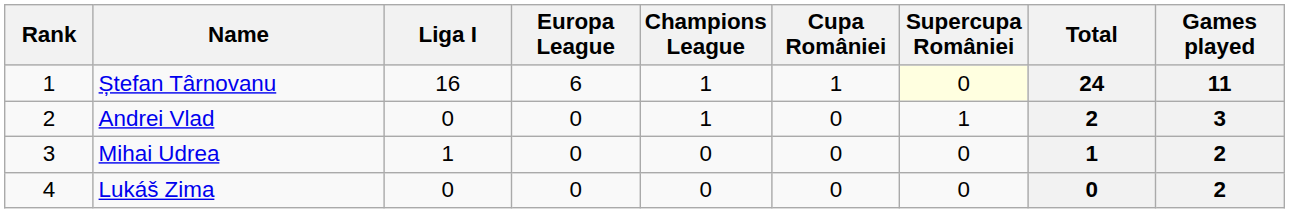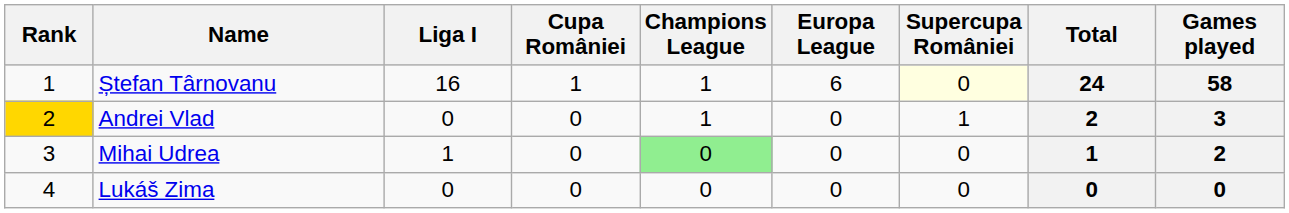 <table class="wikitable" style="text-align:center;">
 <tr>
 <th style="width:56px;">Rank</th>
 <th style="width:200px;">Name</th>
 <th style="width:84px;">Liga I</th>
+<th style="width:84px;">Cupa României</th>
+<th style="width:84px;">Champions League</th>
 <th style="width:84px;">Europa League</th>
-<th style="width:84px;">Champions League</th>
-<th style="width:84px;">Cupa României</th>
 <th style="width:84px;">Supercupa României</th>
 <th style="width:84px;">Total</th>
 <th style="width:84px;">Games played</th>
 </tr>
 <tr>
 <td>1</td>
 <td align="left"> <a href='#'>Ștefan Târnovanu</a></td>
 <td>16</td>
-<td>6</td>
 <td>1</td>
 <td>1</td>
+<td>6</td>
 <td style="background: lightyellow;">0</td>
 <th>24</th>
-<th>11</th>
+<th>58</th>
 </tr>
 <tr>
-<td>2</td>
+<td style="background: gold;">2</td>
 <td align="left"> <a href='#'>Andrei Vlad</a></td>
 <td>0</td>
 <td>0</td>
 <td>1</td>
 <td>0</td>
 <td>1</td>
 <th>2</th>
 <th>3</th>
 </tr>
 <tr>
 <td>3</td>
 <td align="left"> <a href='#'>Mihai Udrea</a></td>
 <td>1</td>
 <td>0</td>
-<td>0</td>
+<td style="background: lightgreen;">0</td>
 <td>0</td>
 <td>0</td>
 <th>1</th>
 <th>2</th>
 </tr>
 <tr>
 <td>4</td>
 <td align="left"> <a href='#'>Lukáš Zima</a></td>
 <td>0</td>
 <td>0</td>
 <td>0</td>
 <td>0</td>
 <td>0</td>
 <th>0</th>
-<th>2</th>
+<th>0</th>
 </tr>
 </table>
